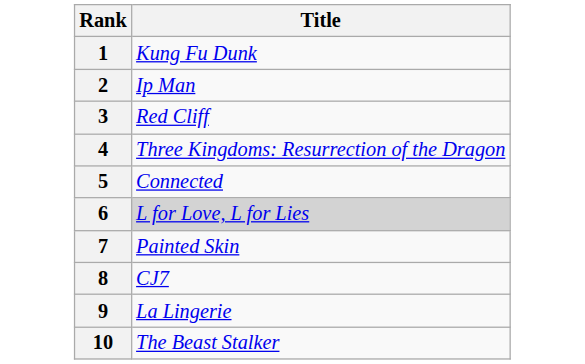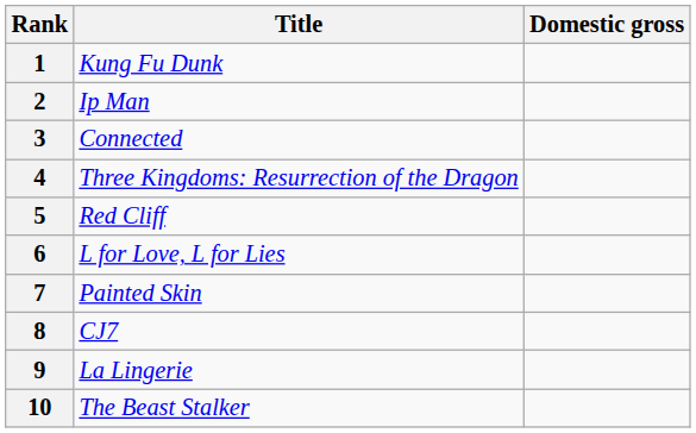 <table class="wikitable sortable" style="margin:auto; margin:auto;">
 <tr>
 <th>Rank</th>
 <th>Title</th>
+<th>Domestic gross</th>
 </tr>
 <tr>
 <th style="text-align:center;">1</th>
 <td><em><a href='#'>Kung Fu Dunk</a></em></td>
+<td></td>
 </tr>
 <tr>
 <th style="text-align:center;">2</th>
 <td><em><a href='#'>Ip Man</a></em></td>
+<td></td>
 </tr>
 <tr>
 <th style="text-align:center;">3</th>
-<td><em><a href='#'>Red Cliff</a></em></td>
+<td><em><a href='#'>Connected</a></em></td>
+<td></td>
 </tr>
 <tr>
 <th style="text-align:center;">4</th>
 <td><em><a href='#'>Three Kingdoms: Resurrection of the Dragon</a></em></td>
+<td></td>
 </tr>
 <tr>
 <th style="text-align:center;">5</th>
-<td><em><a href='#'>Connected</a></em></td>
+<td><em><a href='#'>Red Cliff</a></em></td>
+<td></td>
 </tr>
 <tr>
 <th style="text-align:center;">6</th>
-<td style="background: lightgrey;"><em><a href='#'>L for Love, L for Lies</a></em></td>
+<td><em><a href='#'>L for Love, L for Lies</a></em></td>
+<td></td>
 </tr>
 <tr>
 <th style="text-align:center;">7</th>
 <td><em><a href='#'>Painted Skin</a></em></td>
+<td></td>
 </tr>
 <tr>
 <th style="text-align:center;">8</th>
 <td><em><a href='#'>CJ7</a></em></td>
+<td></td>
 </tr>
 <tr>
 <th style="text-align:center;">9</th>
 <td><em><a href='#'>La Lingerie</a></em></td>
+<td></td>
 </tr>
 <tr>
 <th style="text-align:center;">10</th>
 <td><em><a href='#'>The Beast Stalker</a></em></td>
+<td></td>
 </tr>
 </table>
